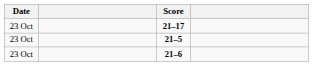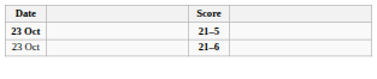 <table class="wikitable" style="text-align: center; font-size:90% ">
 <tr>
 <th width="50">Date</th>
 <th align="right" width="190"></th>
 <th width="50">Score</th>
 <th align="left" width="190"></th>
 </tr>
 <tr>
-<td>23 Oct</td>
-<td align=right><strong></strong></td>
-<td align=center><strong>21–17</strong></td>
-<td align=left></td>
-</tr>
-<tr>
-<td>23 Oct</td>
+<td><strong>23 Oct</strong></td>
 <td align=right><strong></strong></td>
 <td align=center><strong>21–5</strong></td>
 <td align=left></td>
 </tr>
 <tr>
 <td>23 Oct</td>
 <td align=right><strong></strong></td>
 <td align=center><strong>21–6</strong></td>
 <td align=left></td>
 </tr>
 </table>
